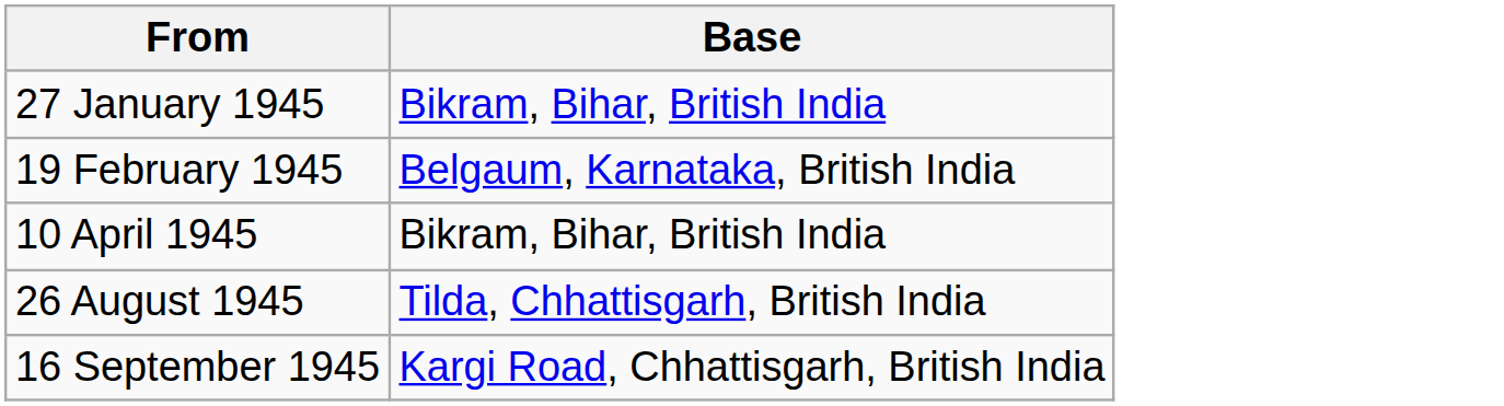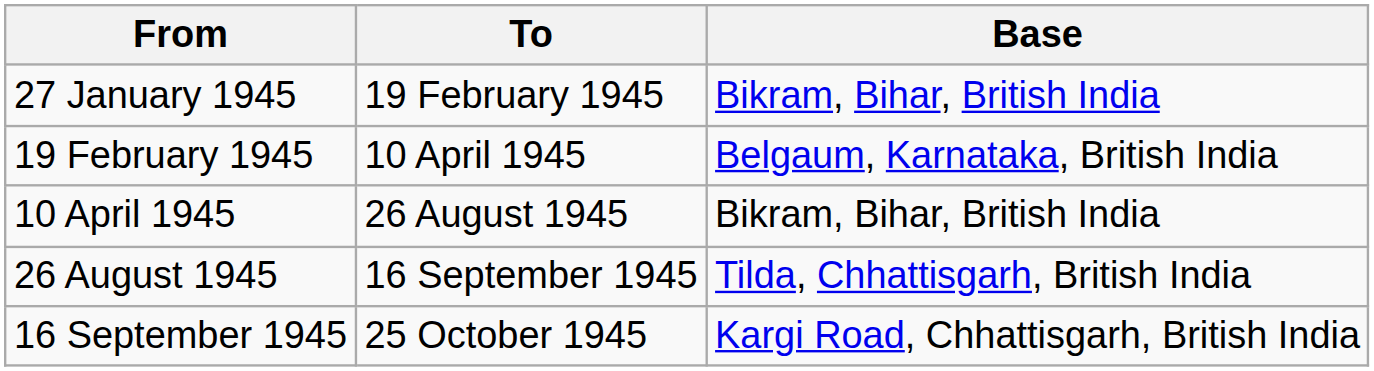 <table class="wikitable">
 <tr>
 <th>From</th>
+<th>To</th>
 <th>Base</th>
 </tr>
 <tr>
 <td>27 January 1945</td>
+<td>19 February 1945</td>
 <td><a href='#'>Bikram</a>, <a href='#'>Bihar</a>, <a href='#'>British India</a></td>
 </tr>
 <tr>
 <td>19 February 1945</td>
+<td>10 April 1945</td>
 <td><a href='#'>Belgaum</a>, <a href='#'>Karnataka</a>, British India</td>
 </tr>
 <tr>
 <td>10 April 1945</td>
+<td>26 August 1945</td>
 <td>Bikram, Bihar, British India</td>
 </tr>
 <tr>
 <td>26 August 1945</td>
+<td>16 September 1945</td>
 <td><a href='#'>Tilda</a>, <a href='#'>Chhattisgarh</a>, British India</td>
 </tr>
 <tr>
 <td>16 September 1945</td>
+<td>25 October 1945</td>
 <td><a href='#'>Kargi Road</a>, Chhattisgarh, British India</td>
 </tr>
 </table>
